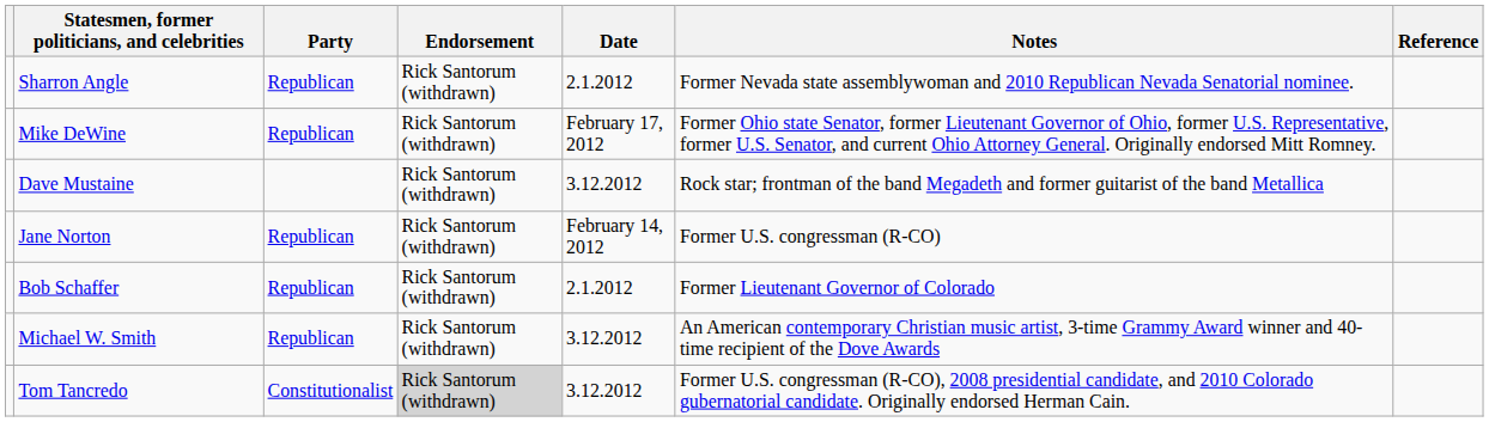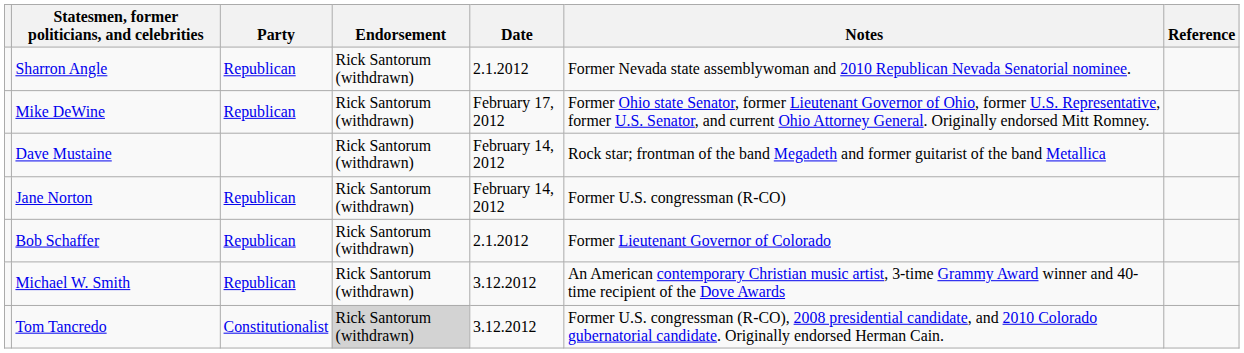 <table class="wikitable sortable">
 <tr valign=bottom>
 <th class="unsortable"></th>
 <th>Statesmen, former politicians, and celebrities</th>
 <th>Party</th>
 <th>Endorsement</th>
 <th data-sort-type="date">Date</th>
 <th>Notes</th>
 <th class="unsortable">Reference</th>
 </tr>
 <tr>
 <td></td>
 <td nowrap><a href='#'>Sharron Angle</a></td>
 <td><a href='#'>Republican</a></td>
 <td>Rick Santorum (withdrawn)</td>
 <td>2.1.2012</td>
 <td>Former Nevada state assemblywoman and <a href='#'>2010 Republican Nevada Senatorial nominee</a>.</td>
 <td></td>
 </tr>
 <tr>
 <td></td>
 <td nowrap><a href='#'>Mike DeWine</a></td>
 <td><a href='#'>Republican</a></td>
 <td>Rick Santorum (withdrawn)</td>
 <td>February 17, 2012</td>
 <td>Former <a href='#'>Ohio state Senator</a>, former <a href='#'>Lieutenant Governor of Ohio</a>, former <a href='#'>U.S. Representative</a>, former <a href='#'>U.S. Senator</a>, and current <a href='#'>Ohio Attorney General</a>. Originally endorsed Mitt Romney.</td>
 <td></td>
 </tr>
 <tr>
 <td></td>
 <td nowrap><a href='#'>Dave Mustaine</a></td>
 <td></td>
 <td>Rick Santorum (withdrawn)</td>
-<td>3.12.2012</td>
+<td>February 14, 2012</td>
 <td>Rock star; frontman of the band <a href='#'>Megadeth</a> and former guitarist of the band <a href='#'>Metallica</a></td>
 <td></td>
 </tr>
 <tr>
 <td></td>
 <td nowrap><a href='#'>Jane Norton</a></td>
 <td><a href='#'>Republican</a></td>
 <td>Rick Santorum (withdrawn)</td>
 <td>February 14, 2012</td>
 <td>Former U.S. congressman (R-CO)</td>
 <td></td>
 </tr>
 <tr>
 <td></td>
 <td nowrap><a href='#'>Bob Schaffer</a></td>
 <td><a href='#'>Republican</a></td>
 <td>Rick Santorum (withdrawn)</td>
 <td>2.1.2012</td>
 <td>Former <a href='#'>Lieutenant Governor of Colorado</a></td>
 <td></td>
 </tr>
 <tr>
 <td></td>
 <td nowrap><a href='#'>Michael W. Smith</a></td>
 <td><a href='#'>Republican</a></td>
 <td>Rick Santorum (withdrawn)</td>
 <td>3.12.2012</td>
 <td>An American <a href='#'>contemporary Christian music artist</a>, 3-time <a href='#'>Grammy Award</a> winner and 40-time recipient of the <a href='#'>Dove Awards</a></td>
 <td></td>
 </tr>
 <tr>
 <td></td>
 <td nowrap><a href='#'>Tom Tancredo</a></td>
 <td><a href='#'>Constitutionalist</a></td>
 <td style="background: lightgrey;">Rick Santorum (withdrawn)</td>
 <td>3.12.2012</td>
 <td>Former U.S. congressman (R-CO), <a href='#'>2008 presidential candidate</a>, and <a href='#'>2010 Colorado gubernatorial candidate</a>. Originally endorsed Herman Cain.</td>
 <td></td>
 </tr>
 </table>
